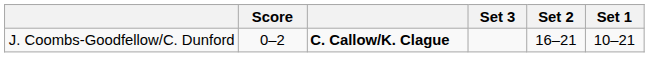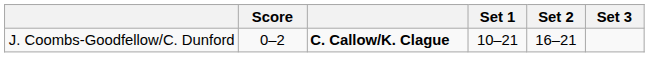 <table class="wikitable" style="text-align: center; font-size:90% ">
 <tr>
 <th align="right" width="220"></th>
 <th width="60">Score</th>
 <th align="left" width="150"></th>
+<th width="50">Set 1</th>
+<th width="50">Set 2</th>
 <th width="50">Set 3</th>
-<th width="50">Set 2</th>
-<th width="50">Set 1</th>
 </tr>
 <tr>
 <td align=right>J. Coombs-Goodfellow/C. Dunford </td>
 <td align=center>0–2</td>
 <td align=left> <strong>C. Callow/K. Clague</strong></td>
+<td>10–21</td>
+<td>16–21</td>
 <td></td>
-<td>16–21</td>
-<td>10–21</td>
 </tr>
 </table>
